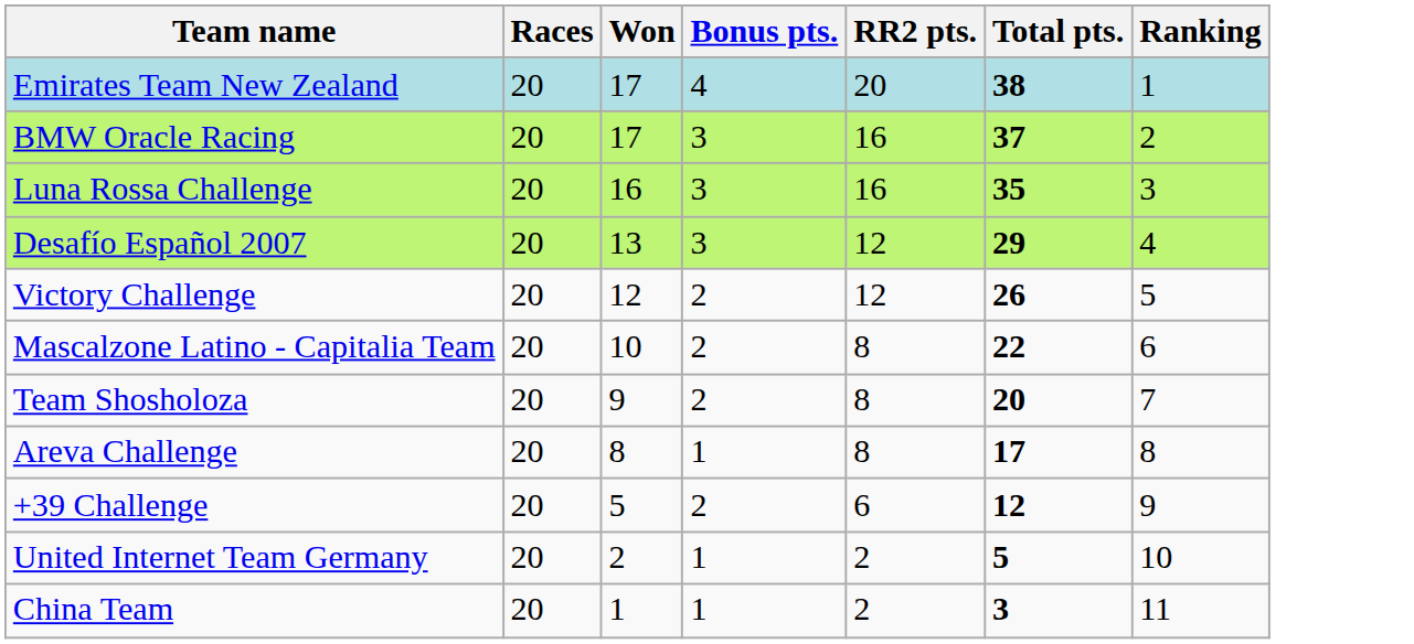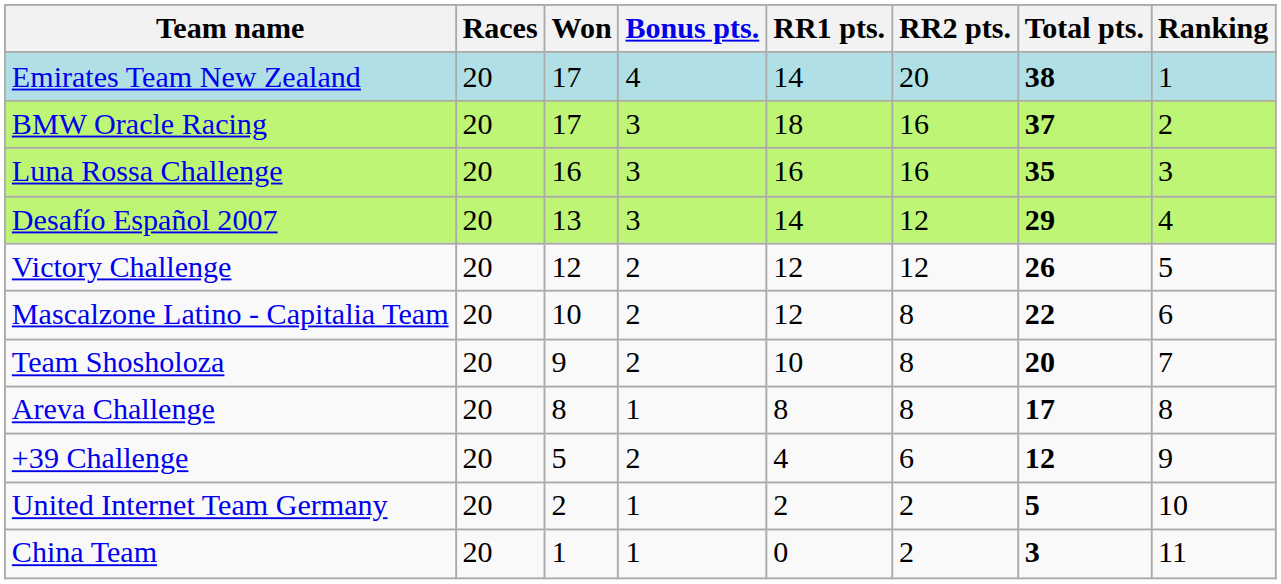 <table class="wikitable">
 <tr>
 <th>Team name</th>
 <th>Races</th>
 <th>Won</th>
 <th><a href='#'>Bonus pts.</a></th>
+<th>RR1 pts.</th>
 <th>RR2 pts.</th>
 <th>Total pts.</th>
 <th>Ranking</th>
 </tr>
 <tr style="background: #B0E0E6;">
 <td><a href='#'>Emirates Team New Zealand</a></td>
 <td>20</td>
 <td>17</td>
 <td>4</td>
+<td>14</td>
 <td>20</td>
 <td><strong>38</strong></td>
 <td>1</td>
 </tr>
 <tr style="background: #BEF574;">
 <td><a href='#'>BMW Oracle Racing</a></td>
 <td>20</td>
 <td>17</td>
 <td>3</td>
+<td>18</td>
 <td>16</td>
 <td><strong>37</strong></td>
 <td>2</td>
 </tr>
 <tr style="background: #BEF574;">
 <td><a href='#'>Luna Rossa Challenge</a></td>
 <td>20</td>
 <td>16</td>
 <td>3</td>
 <td>16</td>
+<td>16</td>
 <td><strong>35</strong></td>
 <td>3</td>
 </tr>
 <tr style="background: #BEF574;">
 <td><a href='#'>Desafío Español 2007</a></td>
 <td>20</td>
 <td>13</td>
 <td>3</td>
+<td>14</td>
 <td>12</td>
 <td><strong>29</strong></td>
 <td>4</td>
 </tr>
 <tr>
 <td><a href='#'>Victory Challenge</a></td>
 <td>20</td>
 <td>12</td>
 <td>2</td>
 <td>12</td>
+<td>12</td>
 <td><strong>26</strong></td>
 <td>5</td>
 </tr>
 <tr>
 <td><a href='#'>Mascalzone Latino - Capitalia Team</a></td>
 <td>20</td>
 <td>10</td>
 <td>2</td>
+<td>12</td>
 <td>8</td>
 <td><strong>22</strong></td>
 <td>6</td>
 </tr>
 <tr>
 <td><a href='#'>Team Shosholoza</a></td>
 <td>20</td>
 <td>9</td>
 <td>2</td>
+<td>10</td>
 <td>8</td>
 <td><strong>20</strong></td>
 <td>7</td>
 </tr>
 <tr>
 <td><a href='#'>Areva Challenge</a></td>
 <td>20</td>
 <td>8</td>
 <td>1</td>
 <td>8</td>
+<td>8</td>
 <td><strong>17</strong></td>
 <td>8</td>
 </tr>
 <tr>
 <td><a href='#'>+39 Challenge</a></td>
 <td>20</td>
 <td>5</td>
 <td>2</td>
+<td>4</td>
 <td>6</td>
 <td><strong>12</strong></td>
 <td>9</td>
 </tr>
 <tr>
 <td><a href='#'>United Internet Team Germany</a></td>
 <td>20</td>
 <td>2</td>
 <td>1</td>
 <td>2</td>
+<td>2</td>
 <td><strong>5</strong></td>
 <td>10</td>
 </tr>
 <tr>
 <td><a href='#'>China Team</a></td>
 <td>20</td>
 <td>1</td>
 <td>1</td>
+<td>0</td>
 <td>2</td>
 <td><strong>3</strong></td>
 <td>11</td>
 </tr>
 </table>
